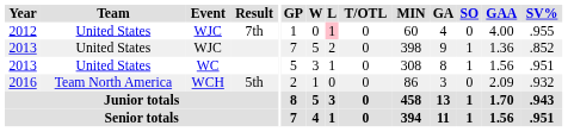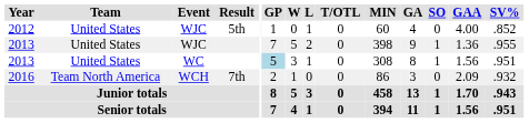 <table border="0" cellpadding="1" cellspacing="0" ID="Table3" style="text-align:center; width:40em">
 <tr ALIGN="center" bgcolor="#e0e0e0">
 <th>Year</th>
 <th>Team</th>
 <th>Event</th>
 <th>Result</th>
 <th rowspan="99" bgcolor="#ffffff"></th>
 <th>GP</th>
 <th>W</th>
 <th>L</th>
 <th>T/OTL</th>
 <th>MIN</th>
 <th>GA</th>
 <th><a href='#'>SO</a></th>
 <th><a href='#'>GAA</a></th>
 <th><a href='#'>SV%</a></th>
 </tr>
 <tr ALIGN="center">
 <td><a href='#'>2012</a></td>
 <td><a href='#'>United States</a></td>
 <td><a href='#'>WJC</a></td>
-<td>7th</td>
+<td>5th</td>
 <td>1</td>
 <td>0</td>
-<td style="background: pink;">1</td>
+<td>1</td>
 <td>0</td>
 <td>60</td>
 <td>4</td>
 <td>0</td>
 <td>4.00</td>
-<td>.955</td>
+<td>.852</td>
 </tr>
 <tr ALIGN="center" bgcolor="#f0f0f0">
 <td><a href='#'>2013</a></td>
 <td>United States</td>
 <td>WJC</td>
 <td></td>
 <td>7</td>
 <td>5</td>
 <td>2</td>
 <td>0</td>
 <td>398</td>
 <td>9</td>
 <td>1</td>
 <td>1.36</td>
-<td>.852</td>
+<td>.955</td>
 </tr>
 <tr ALIGN="center">
 <td><a href='#'>2013</a></td>
 <td><a href='#'>United States</a></td>
 <td><a href='#'>WC</a></td>
 <td></td>
-<td>5</td>
+<td style="background: lightblue;">5</td>
 <td>3</td>
 <td>1</td>
 <td>0</td>
 <td>308</td>
 <td>8</td>
 <td>1</td>
 <td>1.56</td>
 <td>.951</td>
 </tr>
 <tr>
 </tr>
 <tr ALIGN="center" bgcolor="#f0f0f0">
 <td><a href='#'>2016</a></td>
 <td><a href='#'>Team North America</a></td>
 <td><a href='#'>WCH</a></td>
-<td>5th</td>
+<td>7th</td>
 <td>2</td>
 <td>1</td>
 <td>0</td>
 <td>0</td>
 <td>86</td>
 <td>3</td>
 <td>0</td>
 <td>2.09</td>
 <td>.932</td>
 </tr>
 <tr ALIGN="center" bgcolor="#e0e0e0">
 <th colspan=4>Junior totals</th>
 <th>8</th>
 <th>5</th>
 <th>3</th>
 <th>0</th>
 <th>458</th>
 <th>13</th>
 <th>1</th>
 <th>1.70</th>
 <th>.943</th>
 </tr>
 <tr ALIGN="center" bgcolor="#e0e0e0">
 <th colspan=4>Senior totals</th>
 <th>7</th>
 <th>4</th>
 <th>1</th>
 <th>0</th>
 <th>394</th>
 <th>11</th>
 <th>1</th>
 <th>1.56</th>
 <th>.951</th>
 </tr>
 </table>
